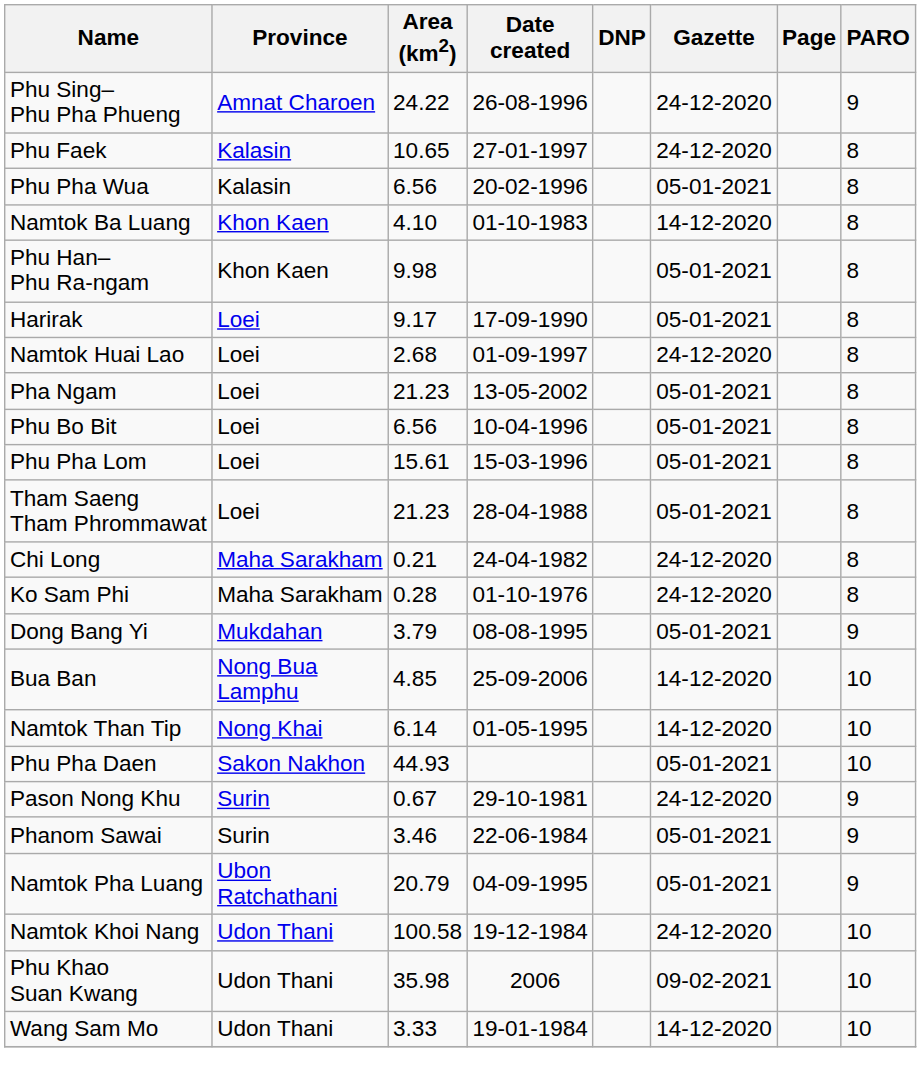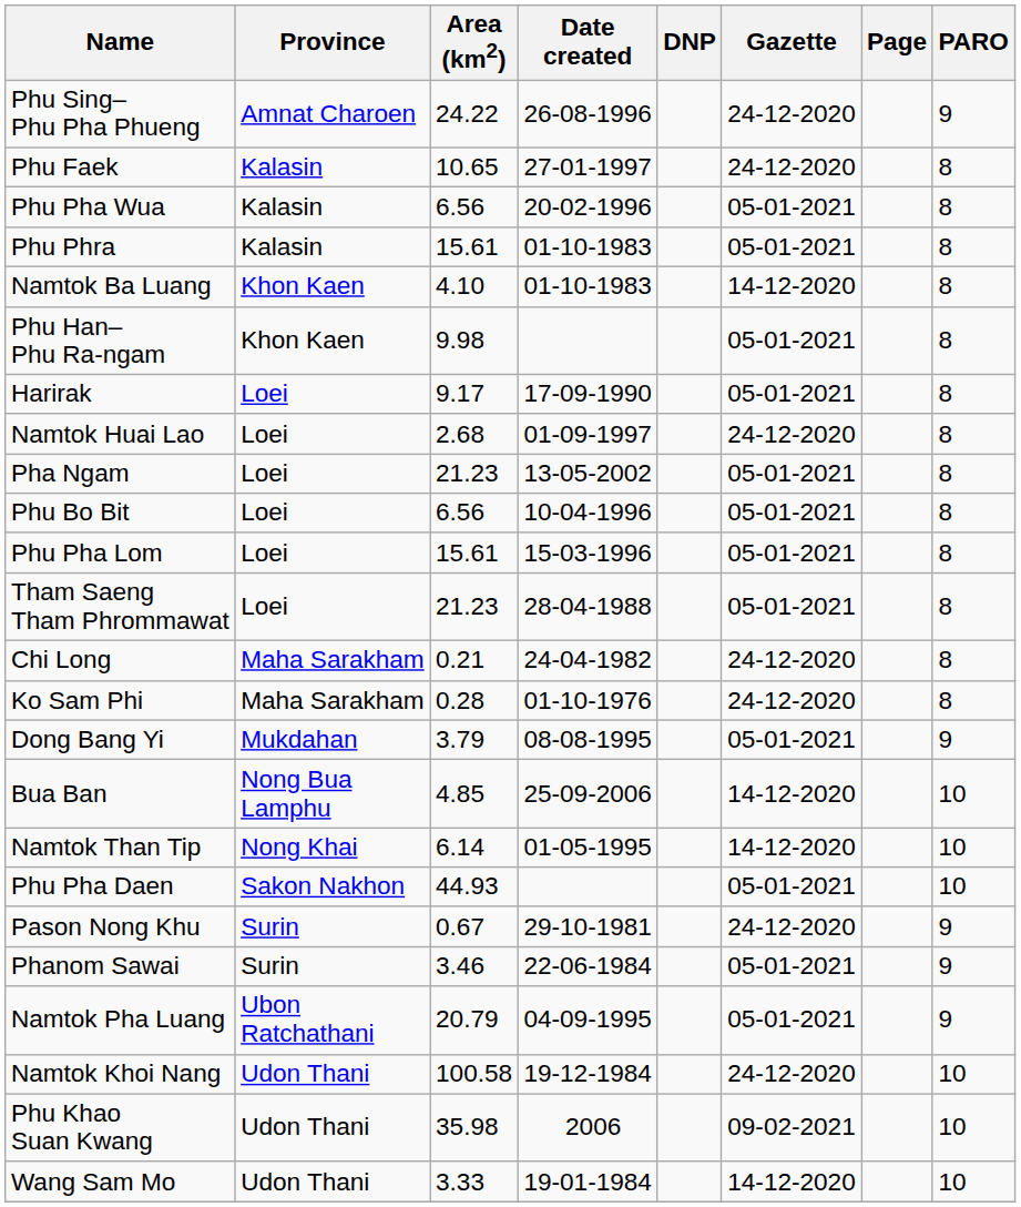 <table class="wikitable sortable" style="max-width:60em;">
 <tr>
 <th>Name</th>
 <th>Province</th>
 <th>Area<br>(km<sup>2</sup>)</th>
 <th>Date<br>created</th>
 <th class=unsortable>DNP</th>
 <th>Gazette</th>
 <th>Page</th>
 <th>PARO</th>
 </tr>
 <tr>
 <td>Phu Sing–<br>Phu Pha Phueng</td>
 <td><a href='#'>Amnat Charoen</a></td>
 <td>24.22</td>
 <td>26-08-1996</td>
 <td></td>
 <td>24-12-2020</td>
 <td></td>
 <td>9</td>
 </tr>
 <tr>
 <td>Phu Faek</td>
 <td><a href='#'>Kalasin</a></td>
 <td>10.65</td>
 <td>27-01-1997</td>
 <td></td>
 <td>24-12-2020</td>
 <td></td>
 <td>8</td>
 </tr>
 <tr>
 <td>Phu Pha Wua</td>
 <td>Kalasin</td>
 <td>6.56</td>
 <td>20-02-1996</td>
+<td></td>
+<td>05-01-2021</td>
+<td></td>
+<td>8</td>
+</tr>
+<tr>
+<td>Phu Phra</td>
+<td>Kalasin</td>
+<td>15.61</td>
+<td>01-10-1983</td>
 <td></td>
 <td>05-01-2021</td>
 <td></td>
 <td>8</td>
 </tr>
 <tr>
 <td>Namtok Ba Luang</td>
 <td><a href='#'>Khon Kaen</a></td>
 <td>4.10</td>
 <td>01-10-1983</td>
 <td></td>
 <td>14-12-2020</td>
 <td></td>
 <td>8</td>
 </tr>
 <tr>
 <td>Phu Han–<br>Phu Ra-ngam</td>
 <td>Khon Kaen</td>
 <td>9.98</td>
 <td> </td>
 <td></td>
 <td>05-01-2021</td>
 <td></td>
 <td>8</td>
 </tr>
 <tr>
 <td>Harirak</td>
 <td><a href='#'>Loei</a></td>
 <td>9.17</td>
 <td>17-09-1990</td>
 <td></td>
 <td>05-01-2021</td>
 <td></td>
 <td>8</td>
 </tr>
 <tr>
 <td>Namtok Huai Lao</td>
 <td>Loei</td>
 <td>2.68</td>
 <td>01-09-1997</td>
 <td></td>
 <td>24-12-2020</td>
 <td></td>
 <td>8</td>
 </tr>
 <tr>
 <td>Pha Ngam</td>
 <td>Loei</td>
 <td>21.23</td>
 <td>13-05-2002</td>
 <td></td>
 <td>05-01-2021</td>
 <td></td>
 <td>8</td>
 </tr>
 <tr>
 <td>Phu Bo Bit</td>
 <td>Loei</td>
 <td>6.56</td>
 <td>10-04-1996</td>
 <td></td>
 <td>05-01-2021</td>
 <td></td>
 <td>8</td>
 </tr>
 <tr>
 <td>Phu Pha Lom</td>
 <td>Loei</td>
 <td>15.61</td>
 <td>15-03-1996</td>
 <td></td>
 <td>05-01-2021</td>
 <td></td>
 <td>8</td>
 </tr>
 <tr>
 <td>Tham Saeng<br>Tham Phrommawat</td>
 <td>Loei</td>
 <td>21.23</td>
 <td>28-04-1988</td>
 <td></td>
 <td>05-01-2021</td>
 <td></td>
 <td>8</td>
 </tr>
 <tr>
 <td>Chi Long</td>
 <td><a href='#'>Maha Sarakham</a></td>
 <td>0.21</td>
 <td>24-04-1982</td>
 <td></td>
 <td>24-12-2020</td>
 <td></td>
 <td>8</td>
 </tr>
 <tr>
 <td>Ko Sam Phi</td>
 <td>Maha Sarakham</td>
 <td>0.28</td>
 <td>01-10-1976</td>
 <td></td>
 <td>24-12-2020</td>
 <td></td>
 <td>8</td>
 </tr>
 <tr>
 <td>Dong Bang Yi</td>
 <td><a href='#'>Mukdahan</a></td>
 <td>3.79</td>
 <td>08-08-1995</td>
 <td></td>
 <td>05-01-2021</td>
 <td></td>
 <td>9</td>
 </tr>
 <tr>
 <td>Bua Ban</td>
 <td><a href='#'>Nong Bua<br>Lamphu</a></td>
 <td>4.85</td>
 <td>25-09-2006</td>
 <td></td>
 <td>14-12-2020</td>
 <td></td>
 <td>10</td>
 </tr>
 <tr>
 <td>Namtok Than Tip</td>
 <td><a href='#'>Nong Khai</a></td>
 <td>6.14</td>
 <td>01-05-1995</td>
 <td></td>
 <td>14-12-2020</td>
 <td></td>
 <td>10</td>
 </tr>
 <tr>
 <td>Phu Pha Daen</td>
 <td><a href='#'>Sakon Nakhon</a></td>
 <td>44.93</td>
 <td> </td>
 <td></td>
 <td>05-01-2021</td>
 <td></td>
 <td>10</td>
 </tr>
 <tr>
 <td>Pason Nong Khu</td>
 <td><a href='#'>Surin</a></td>
 <td>0.67</td>
 <td>29-10-1981</td>
 <td></td>
 <td>24-12-2020</td>
 <td></td>
 <td>9</td>
 </tr>
 <tr>
 <td>Phanom Sawai</td>
 <td>Surin</td>
 <td>3.46</td>
 <td>22-06-1984</td>
 <td></td>
 <td>05-01-2021</td>
 <td></td>
 <td>9</td>
 </tr>
 <tr>
 <td>Namtok Pha Luang</td>
 <td><a href='#'>Ubon<br>Ratchathani</a></td>
 <td>20.79</td>
 <td>04-09-1995</td>
 <td></td>
 <td>05-01-2021</td>
 <td></td>
 <td>9</td>
 </tr>
 <tr>
 <td>Namtok Khoi Nang</td>
 <td><a href='#'>Udon Thani</a></td>
 <td>100.58</td>
 <td>19-12-1984</td>
 <td></td>
 <td>24-12-2020</td>
 <td></td>
 <td>10</td>
 </tr>
 <tr>
 <td>Phu Khao<br>Suan Kwang</td>
 <td>Udon Thani</td>
 <td>35.98</td>
 <td>      2006</td>
 <td></td>
 <td>09-02-2021</td>
 <td></td>
 <td>10</td>
 </tr>
 <tr>
 <td>Wang Sam Mo</td>
 <td>Udon Thani</td>
 <td>3.33</td>
 <td>19-01-1984</td>
 <td></td>
 <td>14-12-2020</td>
 <td></td>
 <td>10</td>
 </tr>
 <tr>
 </tr>
 </table>
